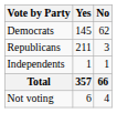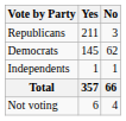 <table class=wikitable>
 <tr>
 <th>Vote by Party</th>
 <th>Yes</th>
 <th>No</th>
 </tr>
 <tr>
+<td>Republicans</td>
+<td align="right">211</td>
+<td align="right">3</td>
+</tr>
+<tr>
 <td>Democrats</td>
 <td align="right">145</td>
 <td align="right">62</td>
-</tr>
-<tr>
-<td>Republicans</td>
-<td align="right">211</td>
-<td align="right">3</td>
 </tr>
 <tr>
 <td>Independents</td>
 <td align="right">1</td>
 <td align="right">1</td>
 </tr>
 <tr>
 <th>Total</th>
 <th>357</th>
 <th>66</th>
 </tr>
 <tr>
 <td>Not voting</td>
 <td align=right>6</td>
 <td align=right>4</td>
 </tr>
 </table>
